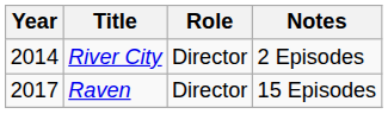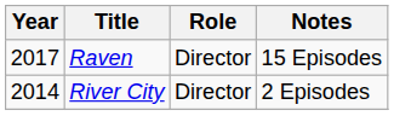 <table class="wikitable sortable">
 <tr>
 <th>Year</th>
 <th>Title</th>
 <th>Role</th>
 <th class="unsortable">Notes</th>
 </tr>
 <tr>
+<td>2017</td>
+<td><em><a href='#'>Raven</a></em></td>
+<td>Director</td>
+<td>15 Episodes</td>
+</tr>
+<tr>
 <td>2014</td>
 <td><em><a href='#'>River City</a></em></td>
 <td>Director</td>
 <td>2 Episodes</td>
 </tr>
 <tr>
-<td>2017</td>
-<td><em><a href='#'>Raven</a></em></td>
-<td>Director</td>
-<td>15 Episodes</td>
-</tr>
-<tr>
 </tr>
 </table>
